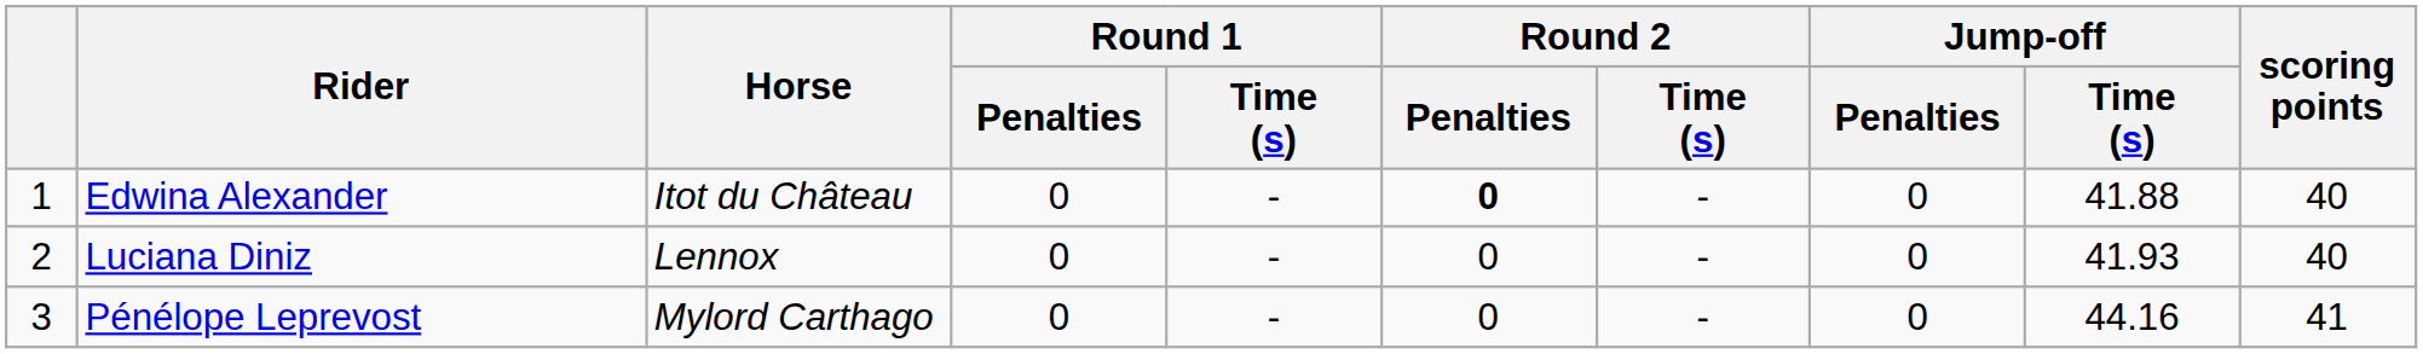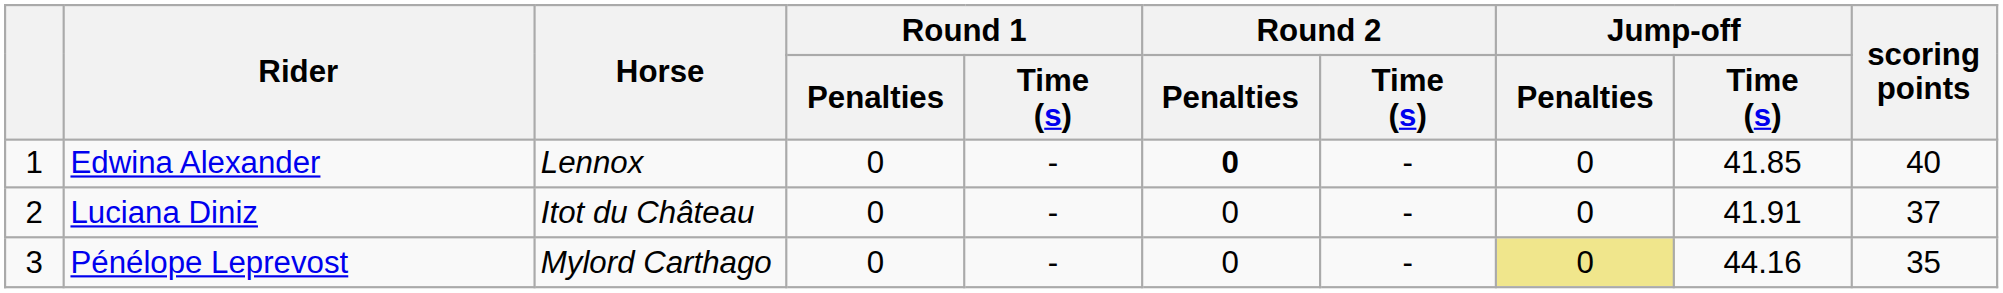 <table class="wikitable" style="font-size: 90%">
 <tr>
 <th rowspan=2 width=20></th>
 <th rowspan=2 width=210>Rider</th>
 <th rowspan=2 width=110>Horse</th>
 <th colspan=2>Round 1</th>
 <th colspan=2>Round 2</th>
 <th colspan=2>Jump-off</th>
 <th rowspan=2 width=60>scoring<br>points</th>
 </tr>
 <tr>
 <th width=75>Penalties</th>
 <th width=75>Time<br>(<a href='#'>s</a>)</th>
 <th width=75>Penalties</th>
 <th width=75>Time<br>(<a href='#'>s</a>)</th>
 <th width=75>Penalties</th>
 <th width=75>Time<br>(<a href='#'>s</a>)</th>
 </tr>
 <tr>
 <td align=center>1</td>
 <td> <a href='#'>Edwina Alexander</a></td>
-<td><em>Itot du Château</em></td>
+<td><em>Lennox</em></td>
 <td align=center>0</td>
 <td align=center>-</td>
 <td align=center><strong>0</strong></td>
 <td align=center>-</td>
 <td align=center>0</td>
-<td align=center>41.88</td>
+<td align=center>41.85</td>
 <td align=center>40</td>
 </tr>
 <tr>
 <td align=center>2</td>
 <td> <a href='#'>Luciana Diniz</a></td>
-<td><em>Lennox</em></td>
+<td><em>Itot du Château</em></td>
 <td align=center>0</td>
 <td align=center>-</td>
 <td align=center>0</td>
 <td align=center>-</td>
 <td align=center>0</td>
-<td align=center>41.93</td>
-<td align=center>40</td>
+<td align=center>41.91</td>
+<td align=center>37</td>
 </tr>
 <tr>
 <td align=center>3</td>
 <td> <a href='#'>Pénélope Leprevost</a></td>
 <td><em>Mylord Carthago</em></td>
 <td align=center>0</td>
 <td align=center>-</td>
 <td align=center>0</td>
 <td align=center>-</td>
-<td align=center>0</td>
+<td align=center style="background: khaki;">0</td>
 <td align=center>44.16</td>
-<td align=center>41</td>
+<td align=center>35</td>
 </tr>
 </table>
